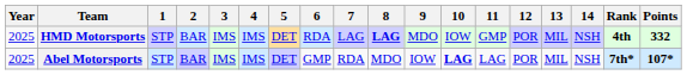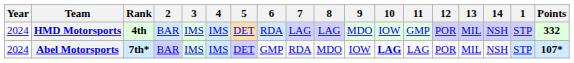 <table class="wikitable" style="text-align:center; font-size:85%">
 <tr>
 <th>Year</th>
 <th>Team</th>
-<th>1</th>
+<th>Rank</th>
 <th>2</th>
 <th>3</th>
 <th>4</th>
 <th>5</th>
 <th>6</th>
 <th>7</th>
 <th>8</th>
 <th>9</th>
 <th>10</th>
 <th>11</th>
 <th>12</th>
 <th>13</th>
 <th>14</th>
-<th>Rank</th>
+<th>1</th>
 <th>Points</th>
 </tr>
 <tr>
-<td><a href='#'>2025</a></td>
+<td><a href='#'>2024</a></td>
 <th nowrap><a href='#'>HMD Motorsports</a></th>
-<td style="background:#CFCFFF;"><a href='#'>STP</a><br></td>
+<th style="background:#DFFFDF;">4th</th>
 <td style="background:#CFEAFF;"><a href='#'>BAR</a><br></td>
 <td style="background:#DFFFDF;"><a href='#'>IMS</a><br></td>
 <td style="background:#CFEAFF;"><a href='#'>IMS</a><br></td>
 <td style="background:#FFDF9F;"><a href='#'>DET</a><br></td>
 <td style="background:#CFEAFF;"><a href='#'>RDA</a><br></td>
 <td style="background:#CFCFFF;"><a href='#'>LAG</a><br></td>
-<td style="background:#CFCFFF;"><strong><a href='#'>LAG</a><br></strong></td>
+<td style="background:#CFCFFF;"><a href='#'>LAG</a><br></td>
 <td style="background:#DFFFDF;"><a href='#'>MDO</a><br></td>
 <td style="background:#DFFFDF;"><a href='#'>IOW</a><br></td>
 <td style="background:#DFFFDF;"><a href='#'>GMP</a><br></td>
 <td style="background:#CFCFFF;"><a href='#'>POR</a><br></td>
 <td style="background:#CFCFFF;"><a href='#'>MIL</a><br></td>
 <td style="background:#CFCFFF;"><a href='#'>NSH</a><br></td>
-<th style="background:#DFFFDF;">4th</th>
+<td style="background:#CFCFFF;"><a href='#'>STP</a><br></td>
 <th style="background:#DFFFDF;">332</th>
 </tr>
 <tr>
-<td><a href='#'>2025</a></td>
+<td><a href='#'>2024</a></td>
 <th nowrap><a href='#'>Abel Motorsports</a></th>
-<td style="background:#CFEAFF;"><a href='#'>STP</a><br></td>
+<th style="background:#CFEAFF;">7th*</th>
 <td style="background:#CFCFFF;"><a href='#'>BAR</a><br></td>
 <td style="background:#DFFFDF;"><a href='#'>IMS</a><br></td>
 <td style="background:#CFEAFF;"><a href='#'>IMS</a><br></td>
 <td style="background:#CFCFFF;"><a href='#'>DET</a><br></td>
 <td style="background:#;"><a href='#'>GMP</a></td>
 <td style="background:#;"><a href='#'>RDA</a></td>
 <td style="background:#;"><a href='#'>MDO</a></td>
 <td style="background:#;"><a href='#'>IOW</a></td>
 <td style="background:#;"><strong><a href='#'>LAG</a></strong></td>
 <td style="background:#;"><a href='#'>LAG</a></td>
 <td style="background:#;"><a href='#'>POR</a></td>
 <td style="background:#;"><a href='#'>MIL</a></td>
 <td style="background:#;"><a href='#'>NSH</a></td>
-<th style="background:#CFEAFF;">7th*</th>
+<td style="background:#CFEAFF;"><a href='#'>STP</a><br></td>
 <th style="background:#CFEAFF;">107*</th>
 </tr>
 </table>
